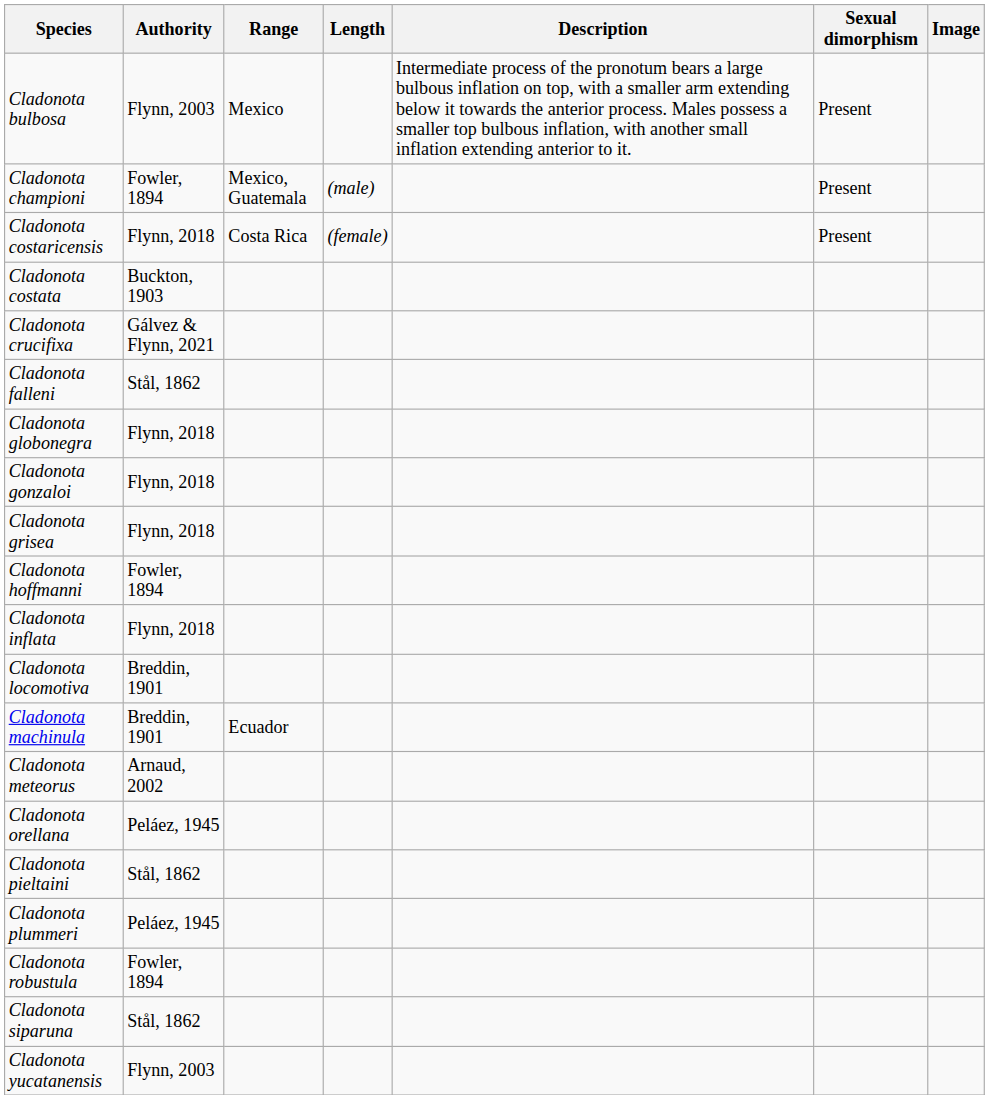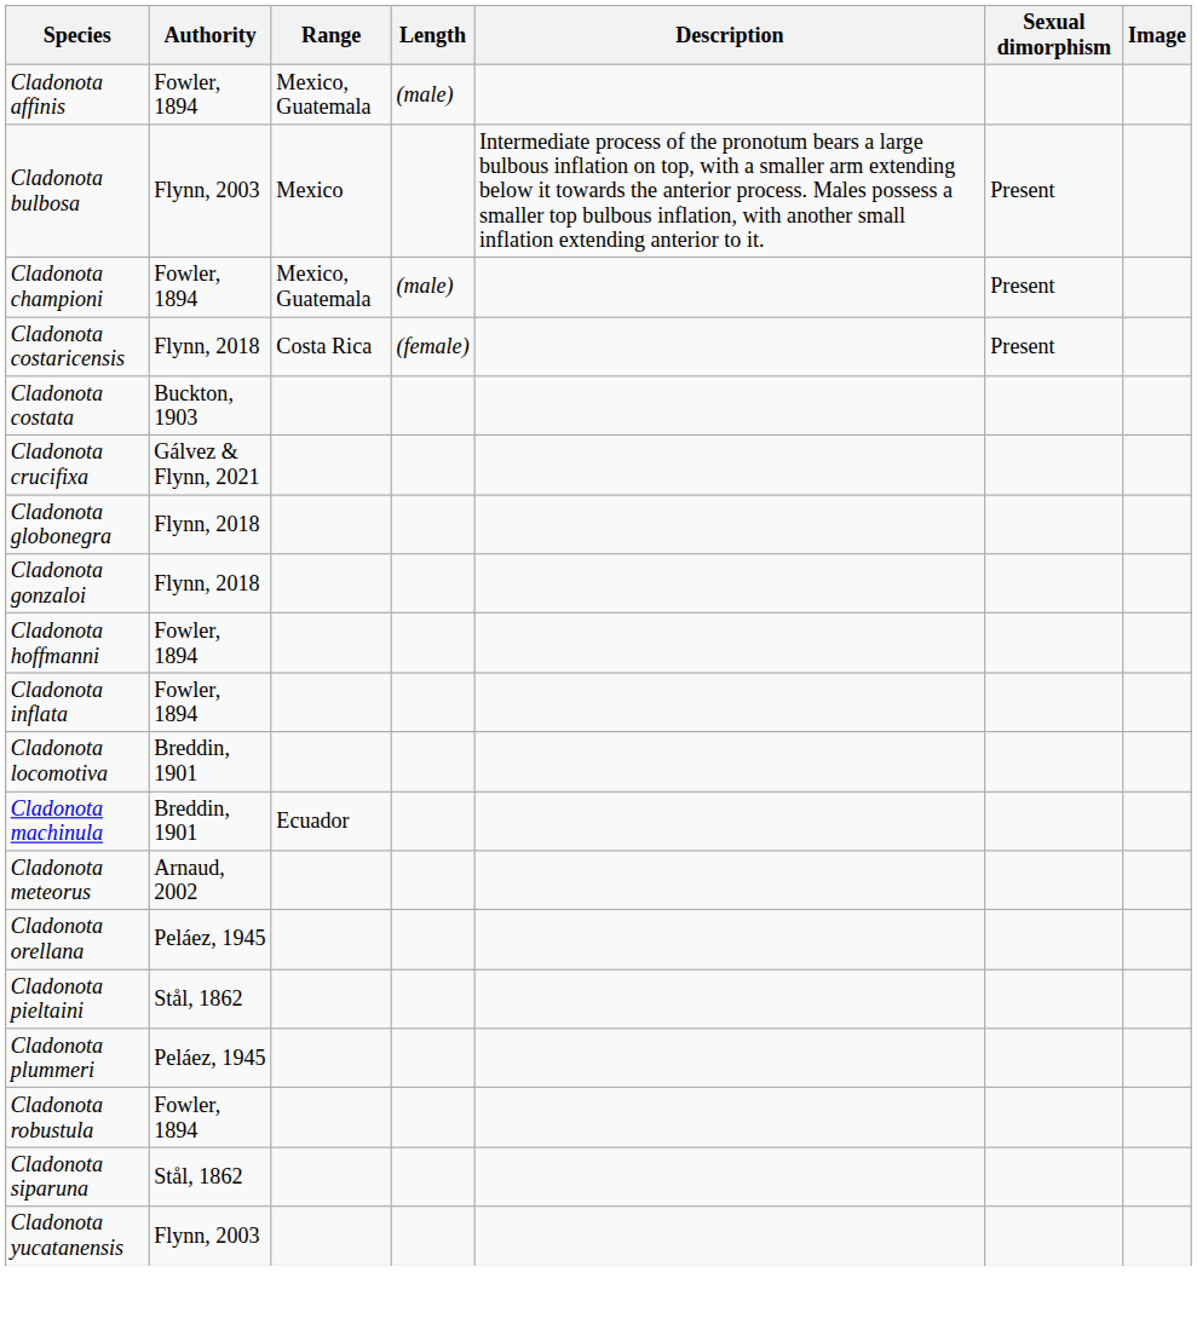 <table class="wikitable">
 <tr>
 <th>Species</th>
 <th>Authority</th>
 <th>Range</th>
 <th>Length</th>
 <th>Description</th>
 <th>Sexual dimorphism</th>
 <th>Image</th>
+</tr>
+<tr>
+<td><em>Cladonota affinis</em></td>
+<td>Fowler, 1894</td>
+<td>Mexico, Guatemala</td>
+<td> <em>(male)</em></td>
+<td></td>
+<td></td>
+<td></td>
 </tr>
 <tr>
 <td><em>Cladonota bulbosa</em></td>
 <td>Flynn, 2003</td>
 <td>Mexico</td>
 <td></td>
 <td>Intermediate process of the pronotum bears a large bulbous inflation on top, with a smaller arm extending below it towards the anterior process. Males possess a smaller top bulbous inflation, with another small inflation extending anterior to it.</td>
 <td>Present</td>
 <td></td>
 </tr>
 <tr>
 <td><em>Cladonota championi</em></td>
 <td>Fowler, 1894</td>
 <td>Mexico, Guatemala</td>
 <td> <em>(male)</em></td>
 <td></td>
 <td>Present</td>
 <td></td>
 </tr>
 <tr>
 <td><em>Cladonota costaricensis</em></td>
 <td>Flynn, 2018</td>
 <td>Costa Rica</td>
 <td> <em>(female)</em></td>
 <td></td>
 <td>Present</td>
 <td></td>
 </tr>
 <tr>
 <td><em>Cladonota costata</em></td>
 <td>Buckton, 1903</td>
 <td></td>
 <td></td>
 <td></td>
 <td></td>
 <td></td>
 </tr>
 <tr>
 <td><em>Cladonota crucifixa</em></td>
 <td>Gálvez & Flynn, 2021</td>
 <td></td>
 <td></td>
 <td></td>
 <td></td>
 <td></td>
 </tr>
 <tr>
-<td><em>Cladonota falleni</em></td>
-<td>Stål, 1862</td>
-<td></td>
-<td></td>
-<td></td>
-<td></td>
-<td></td>
-</tr>
-<tr>
 <td><em>Cladonota globonegra</em></td>
 <td>Flynn, 2018</td>
 <td></td>
 <td></td>
 <td></td>
 <td></td>
 <td></td>
 </tr>
 <tr>
 <td><em>Cladonota gonzaloi</em></td>
 <td>Flynn, 2018</td>
 <td></td>
 <td></td>
 <td></td>
 <td></td>
 <td></td>
 </tr>
 <tr>
-<td><em>Cladonota grisea</em></td>
-<td>Flynn, 2018</td>
-<td></td>
-<td></td>
-<td></td>
-<td></td>
-<td></td>
-</tr>
-<tr>
 <td><em>Cladonota hoffmanni</em></td>
 <td>Fowler, 1894</td>
 <td></td>
 <td></td>
 <td></td>
 <td></td>
 <td></td>
 </tr>
 <tr>
 <td><em>Cladonota inflata</em></td>
-<td>Flynn, 2018</td>
+<td>Fowler, 1894</td>
 <td></td>
 <td></td>
 <td></td>
 <td></td>
 <td></td>
 </tr>
 <tr>
 <td><em>Cladonota locomotiva</em></td>
 <td>Breddin, 1901</td>
 <td></td>
 <td></td>
 <td></td>
 <td></td>
 <td></td>
 </tr>
 <tr>
 <td><em><a href='#'>Cladonota machinula</a></em></td>
 <td>Breddin, 1901</td>
 <td>Ecuador</td>
 <td></td>
 <td></td>
 <td></td>
 <td></td>
 </tr>
 <tr>
 <td><em>Cladonota meteorus</em></td>
 <td>Arnaud, 2002</td>
 <td></td>
 <td></td>
 <td></td>
 <td></td>
 <td></td>
 </tr>
 <tr>
 <td><em>Cladonota orellana</em></td>
 <td>Peláez, 1945</td>
 <td></td>
 <td></td>
 <td></td>
 <td></td>
 <td></td>
 </tr>
 <tr>
 <td><em>Cladonota pieltaini</em></td>
 <td>Stål, 1862</td>
 <td></td>
 <td></td>
 <td></td>
 <td></td>
 <td></td>
 </tr>
 <tr>
 <td><em>Cladonota plummeri</em></td>
 <td>Peláez, 1945</td>
 <td></td>
 <td></td>
 <td></td>
 <td></td>
 <td></td>
 </tr>
 <tr>
 <td><em>Cladonota robustula</em></td>
 <td>Fowler, 1894</td>
 <td></td>
 <td></td>
 <td></td>
 <td></td>
 <td></td>
 </tr>
 <tr>
 <td><em>Cladonota siparuna</em></td>
 <td>Stål, 1862</td>
 <td></td>
 <td></td>
 <td></td>
 <td></td>
 <td></td>
 </tr>
 <tr>
 <td><em>Cladonota yucatanensis</em></td>
 <td>Flynn, 2003</td>
 <td></td>
 <td></td>
 <td></td>
 <td></td>
 <td></td>
 </tr>
 </table>
